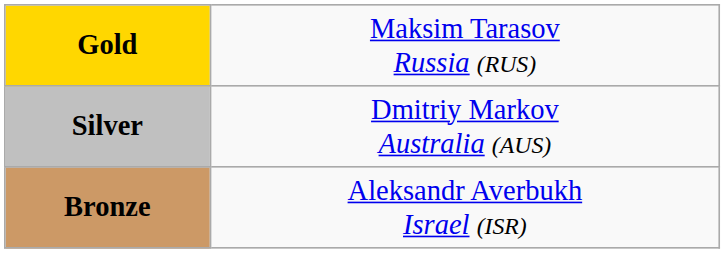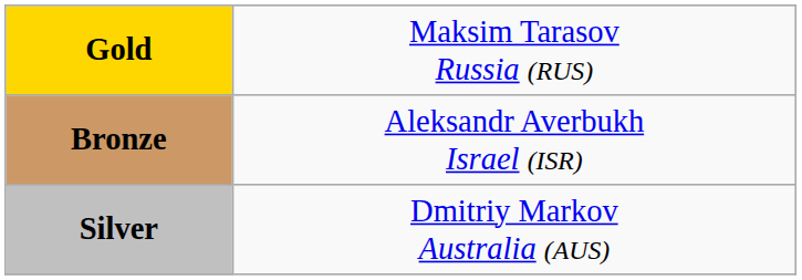 <table class="wikitable" style=" text-align:center; font-size:110%;" width="35%">
 <tr>
 <td bgcolor="gold"><strong>Gold</strong></td>
 <td> <a href='#'>Maksim Tarasov</a><br><em><a href='#'>Russia</a> <small>(RUS)</small></em></td>
 </tr>
 <tr>
+<td bgcolor="CC9966"><strong>Bronze</strong></td>
+<td> <a href='#'>Aleksandr Averbukh</a><br><em><a href='#'>Israel</a> <small>(ISR)</small></em></td>
+</tr>
+<tr>
 <td bgcolor="silver"><strong>Silver</strong></td>
 <td> <a href='#'>Dmitriy Markov</a><br><em><a href='#'>Australia</a> <small>(AUS)</small></em></td>
 </tr>
-<tr>
-<td bgcolor="CC9966"><strong>Bronze</strong></td>
-<td> <a href='#'>Aleksandr Averbukh</a><br><em><a href='#'>Israel</a> <small>(ISR)</small></em></td>
-</tr>
 </table>
